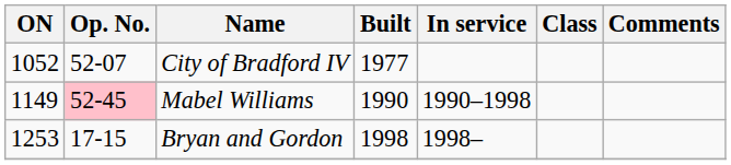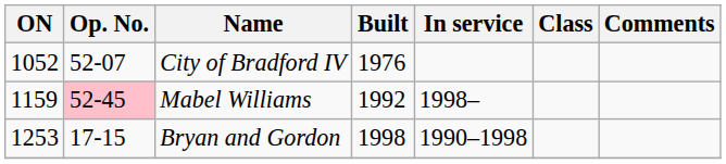 <table class="wikitable">
 <tr>
 <th>ON</th>
 <th>Op. No.</th>
 <th>Name</th>
 <th>Built</th>
 <th>In service</th>
 <th>Class</th>
 <th>Comments</th>
 </tr>
 <tr>
 <td>1052</td>
 <td>52-07</td>
 <td><em>City of Bradford IV</em></td>
-<td>1977</td>
+<td>1976</td>
 <td></td>
 <td></td>
 <td></td>
 </tr>
 <tr>
-<td>1149</td>
+<td>1159</td>
 <td style="background: pink;">52-45</td>
 <td><em>Mabel Williams</em></td>
-<td>1990</td>
-<td>1990–1998</td>
+<td>1992</td>
+<td>1998–</td>
 <td></td>
 <td></td>
 </tr>
 <tr>
 <td>1253</td>
 <td>17-15</td>
 <td><em>Bryan and Gordon</em></td>
 <td>1998</td>
-<td>1998–</td>
+<td>1990–1998</td>
 <td></td>
 <td></td>
 </tr>
 <tr>
 </tr>
 </table>
